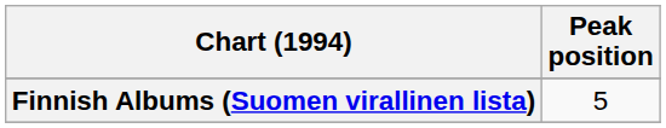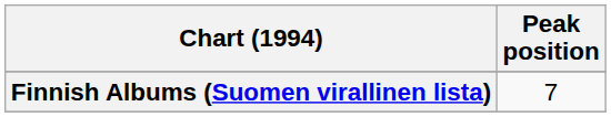 <table class="wikitable sortable plainrowheaders" style="text-align:center">
 <tr>
 <th scope="col">Chart (1994)</th>
 <th scope="col">Peak<br>position</th>
 </tr>
 <tr>
 </tr>
 <tr>
 </tr>
 <tr>
 </tr>
 <tr>
 </tr>
 <tr>
 <th scope="row">Finnish Albums (<a href='#'>Suomen virallinen lista</a>)</th>
-<td>5</td>
+<td>7</td>
 </tr>
 <tr>
 </tr>
 <tr>
 </tr>
 <tr>
 </tr>
 <tr>
 </tr>
 <tr>
 </tr>
 <tr>
 </tr>
 <tr>
 </tr>
 <tr>
 </tr>
 </table>
